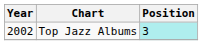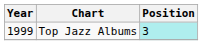 <table class="wikitable">
 <tr>
 <th align="left">Year</th>
 <th align="left">Chart</th>
 <th align="left">Position</th>
 </tr>
 <tr>
-<td align="left">2002</td>
+<td align="left">1999</td>
 <td align="left">Top Jazz Albums</td>
 <td align="left" style="background: paleturquoise;">3</td>
 </tr>
 <tr>
 </tr>
 </table>
